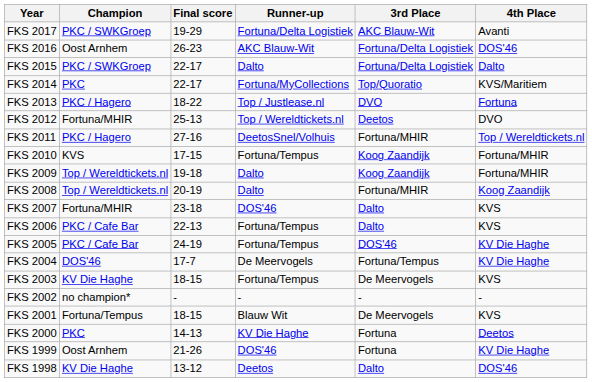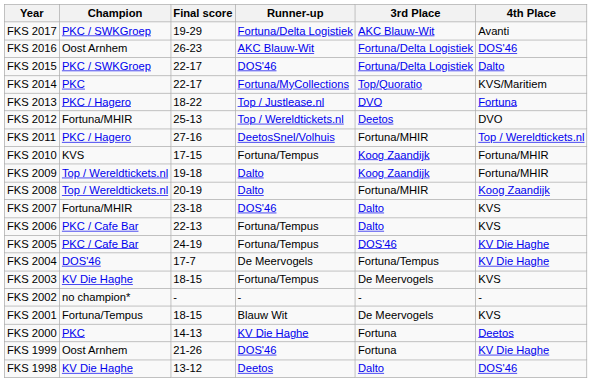 <table class="wikitable">
 <tr>
 <th>Year</th>
 <th>Champion</th>
 <th>Final score</th>
 <th>Runner-up</th>
 <th>3rd Place</th>
 <th>4th Place</th>
 </tr>
 <tr>
 <td>FKS 2017</td>
 <td><a href='#'> PKC / SWKGroep</a></td>
 <td>19-29</td>
 <td><a href='#'>Fortuna/Delta Logistiek</a></td>
 <td><a href='#'>AKC Blauw-Wit</a></td>
 <td>Avanti</td>
 </tr>
 <tr>
 <td>FKS 2016</td>
 <td>Oost Arnhem</td>
 <td>26-23</td>
 <td><a href='#'>AKC Blauw-Wit</a></td>
 <td><a href='#'>Fortuna/Delta Logistiek</a></td>
 <td><a href='#'>DOS'46</a></td>
 </tr>
 <tr>
 <td>FKS 2015</td>
 <td><a href='#'> PKC / SWKGroep</a></td>
 <td>22-17</td>
-<td><a href='#'>Dalto</a></td>
+<td><a href='#'>DOS'46</a></td>
 <td><a href='#'>Fortuna/Delta Logistiek</a></td>
 <td><a href='#'>Dalto</a></td>
 </tr>
 <tr>
 <td>FKS 2014</td>
 <td><a href='#'> PKC</a></td>
 <td>22-17</td>
 <td><a href='#'>Fortuna/MyCollections</a></td>
 <td><a href='#'> Top/Quoratio</a></td>
 <td>KVS/Maritiem</td>
 </tr>
 <tr>
 <td>FKS 2013</td>
 <td><a href='#'> PKC / Hagero</a></td>
 <td>18-22</td>
 <td><a href='#'> Top / Justlease.nl</a></td>
 <td><a href='#'> DVO</a></td>
 <td><a href='#'>Fortuna</a></td>
 </tr>
 <tr>
 <td>FKS 2012</td>
 <td>Fortuna/MHIR</td>
 <td>25-13</td>
 <td><a href='#'> Top / Wereldtickets.nl</a></td>
 <td><a href='#'>Deetos</a></td>
 <td>DVO</td>
 </tr>
 <tr>
 <td>FKS 2011</td>
 <td><a href='#'> PKC / Hagero</a></td>
 <td>27-16</td>
 <td><a href='#'>DeetosSnel/Volhuis</a></td>
 <td>Fortuna/MHIR</td>
 <td><a href='#'> Top / Wereldtickets.nl</a></td>
 </tr>
 <tr>
 <td>FKS 2010</td>
 <td>KVS</td>
 <td>17-15</td>
 <td>Fortuna/Tempus</td>
 <td><a href='#'>Koog Zaandijk</a></td>
 <td>Fortuna/MHIR</td>
 </tr>
 <tr>
 <td>FKS 2009</td>
 <td><a href='#'> Top / Wereldtickets.nl</a></td>
 <td>19-18</td>
 <td><a href='#'>Dalto</a></td>
 <td><a href='#'>Koog Zaandijk</a></td>
 <td>Fortuna/MHIR</td>
 </tr>
 <tr>
 <td>FKS 2008</td>
 <td><a href='#'> Top / Wereldtickets.nl</a></td>
 <td>20-19</td>
 <td><a href='#'>Dalto</a></td>
 <td>Fortuna/MHIR</td>
 <td><a href='#'>Koog Zaandijk</a></td>
 </tr>
 <tr>
 <td>FKS 2007</td>
 <td>Fortuna/MHIR</td>
 <td>23-18</td>
 <td><a href='#'>DOS'46</a></td>
 <td><a href='#'>Dalto</a></td>
 <td>KVS</td>
 </tr>
 <tr>
 <td>FKS 2006</td>
 <td><a href='#'> PKC / Cafe Bar</a></td>
 <td>22-13</td>
 <td>Fortuna/Tempus</td>
 <td><a href='#'>Dalto</a></td>
 <td>KVS</td>
 </tr>
 <tr>
 <td>FKS 2005</td>
 <td><a href='#'> PKC / Cafe Bar</a></td>
 <td>24-19</td>
 <td>Fortuna/Tempus</td>
 <td><a href='#'>DOS'46</a></td>
 <td><a href='#'>KV Die Haghe</a></td>
 </tr>
 <tr>
 <td>FKS 2004</td>
 <td><a href='#'>DOS'46</a></td>
 <td>17-7</td>
 <td>De Meervogels</td>
 <td>Fortuna/Tempus</td>
 <td><a href='#'>KV Die Haghe</a></td>
 </tr>
 <tr>
 <td>FKS 2003</td>
 <td><a href='#'>KV Die Haghe</a></td>
 <td>18-15</td>
 <td>Fortuna/Tempus</td>
 <td>De Meervogels</td>
 <td>KVS</td>
 </tr>
 <tr>
 <td>FKS 2002</td>
 <td>no champion*</td>
 <td>-</td>
 <td>-</td>
 <td>-</td>
 <td>-</td>
 </tr>
 <tr>
 <td>FKS 2001</td>
 <td>Fortuna/Tempus</td>
 <td>18-15</td>
 <td>Blauw Wit</td>
 <td>De Meervogels</td>
 <td>KVS</td>
 </tr>
 <tr>
 <td>FKS 2000</td>
 <td><a href='#'> PKC</a></td>
 <td>14-13</td>
 <td><a href='#'>KV Die Haghe</a></td>
 <td>Fortuna</td>
 <td><a href='#'>Deetos</a></td>
 </tr>
 <tr>
 <td>FKS 1999</td>
 <td>Oost Arnhem</td>
 <td>21-26</td>
 <td><a href='#'>DOS'46</a></td>
 <td>Fortuna</td>
 <td><a href='#'>KV Die Haghe</a></td>
 </tr>
 <tr>
 <td>FKS 1998</td>
 <td><a href='#'>KV Die Haghe</a></td>
 <td>13-12</td>
 <td><a href='#'>Deetos</a></td>
 <td><a href='#'>Dalto</a></td>
 <td><a href='#'>DOS'46</a></td>
 </tr>
 </table>
